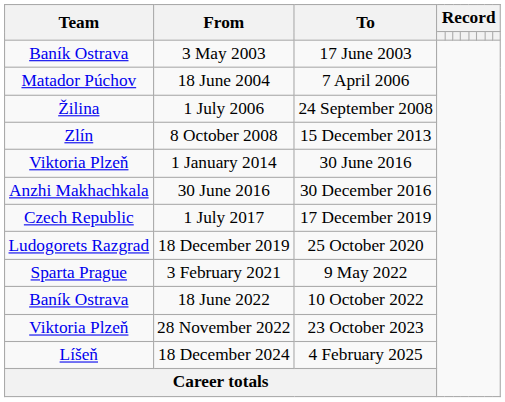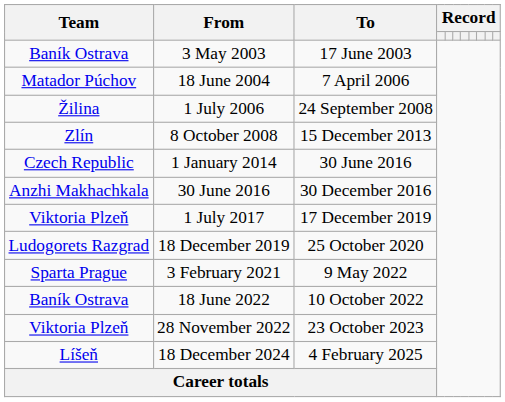 <table class="wikitable" style="text-align: center">
 <tr>
 <th rowspan=2>Team</th>
 <th rowspan=2>From</th>
 <th rowspan=2>To</th>
 <th colspan=8>Record</th>
 </tr>
 <tr>
 <th></th>
 <th></th>
 <th></th>
 <th></th>
 <th></th>
 <th></th>
 <th></th>
 <th></th>
 </tr>
 <tr>
 <td><a href='#'>Baník Ostrava</a></td>
 <td>3 May 2003</td>
 <td>17 June 2003<br></td>
 </tr>
 <tr>
 <td><a href='#'>Matador Púchov</a></td>
 <td>18 June 2004</td>
 <td>7 April 2006<br></td>
 </tr>
 <tr>
 <td><a href='#'>Žilina</a></td>
 <td>1 July 2006</td>
 <td>24 September 2008<br></td>
 </tr>
 <tr>
 <td><a href='#'>Zlín</a></td>
 <td>8 October 2008</td>
 <td>15 December 2013<br></td>
 </tr>
 <tr>
-<td><a href='#'>Viktoria Plzeň</a></td>
+<td><a href='#'>Czech Republic</a></td>
 <td>1 January 2014</td>
 <td>30 June 2016<br></td>
 </tr>
 <tr>
 <td><a href='#'>Anzhi Makhachkala</a></td>
 <td>30 June 2016</td>
 <td>30 December 2016<br></td>
 </tr>
 <tr>
-<td><a href='#'>Czech Republic</a></td>
+<td><a href='#'>Viktoria Plzeň</a></td>
 <td>1 July 2017</td>
 <td>17 December 2019<br></td>
 </tr>
 <tr>
 <td><a href='#'>Ludogorets Razgrad</a></td>
 <td>18 December 2019</td>
 <td>25 October  2020<br></td>
 </tr>
 <tr>
 <td><a href='#'>Sparta Prague</a></td>
 <td>3 February 2021</td>
 <td>9 May 2022<br></td>
 </tr>
 <tr>
 <td><a href='#'>Baník Ostrava</a></td>
 <td>18 June 2022</td>
 <td>10 October 2022<br></td>
 </tr>
 <tr>
 <td><a href='#'>Viktoria Plzeň</a></td>
 <td>28 November 2022</td>
 <td>23 October 2023<br></td>
 </tr>
 <tr>
 <td><a href='#'>Líšeň</a></td>
 <td>18 December 2024</td>
 <td>4 February 2025<br></td>
 </tr>
 <tr>
 <th colspan=3>Career totals<br></th>
 </tr>
 </table>
